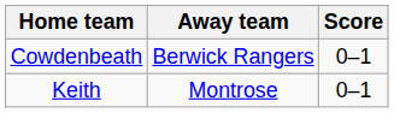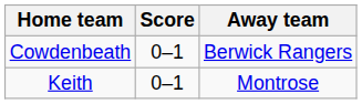 <table class="wikitable" style="text-align: center">
 <tr>
 <th>Home team</th>
+<th>Score</th>
 <th>Away team</th>
-<th>Score</th>
 </tr>
 <tr>
 <td><a href='#'>Cowdenbeath</a></td>
+<td>0–1</td>
 <td><a href='#'>Berwick Rangers</a></td>
-<td>0–1</td>
 </tr>
 <tr>
 <td><a href='#'>Keith</a></td>
+<td>0–1</td>
 <td><a href='#'>Montrose</a></td>
-<td>0–1</td>
 </tr>
 </table>
